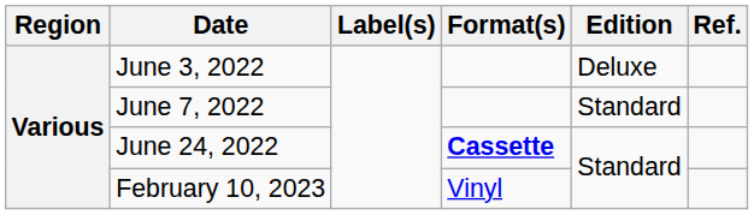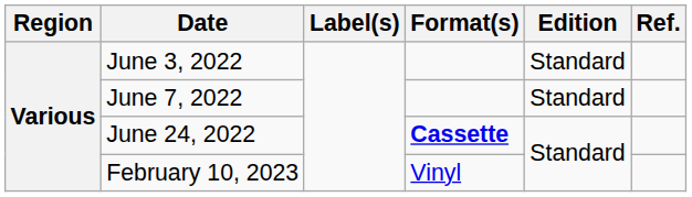 <table class="wikitable plainrowheaders">
 <tr>
 <th scope="col">Region</th>
 <th scope="col">Date</th>
 <th scope="col">Label(s)</th>
 <th scope="col">Format(s)</th>
 <th scope="col">Edition</th>
 <th scope="col">Ref.</th>
 </tr>
 <tr>
 <th scope="row" rowspan="4">Various</th>
 <td>June 3, 2022</td>
 <td rowspan="4"></td>
 <td></td>
-<td>Deluxe</td>
+<td>Standard</td>
 <td style="text-align: center"></td>
 </tr>
 <tr>
 <td>June 7, 2022</td>
 <td></td>
 <td>Standard</td>
 <td style="text-align: center"></td>
 </tr>
 <tr>
 <td>June 24, 2022</td>
 <td><strong><a href='#'>Cassette</a></strong></td>
 <td rowspan="2">Standard</td>
 <td style="text-align: center"></td>
 </tr>
 <tr>
 <td>February 10, 2023</td>
 <td><a href='#'>Vinyl</a></td>
 <td style="text-align: center"></td>
 </tr>
 </table>
